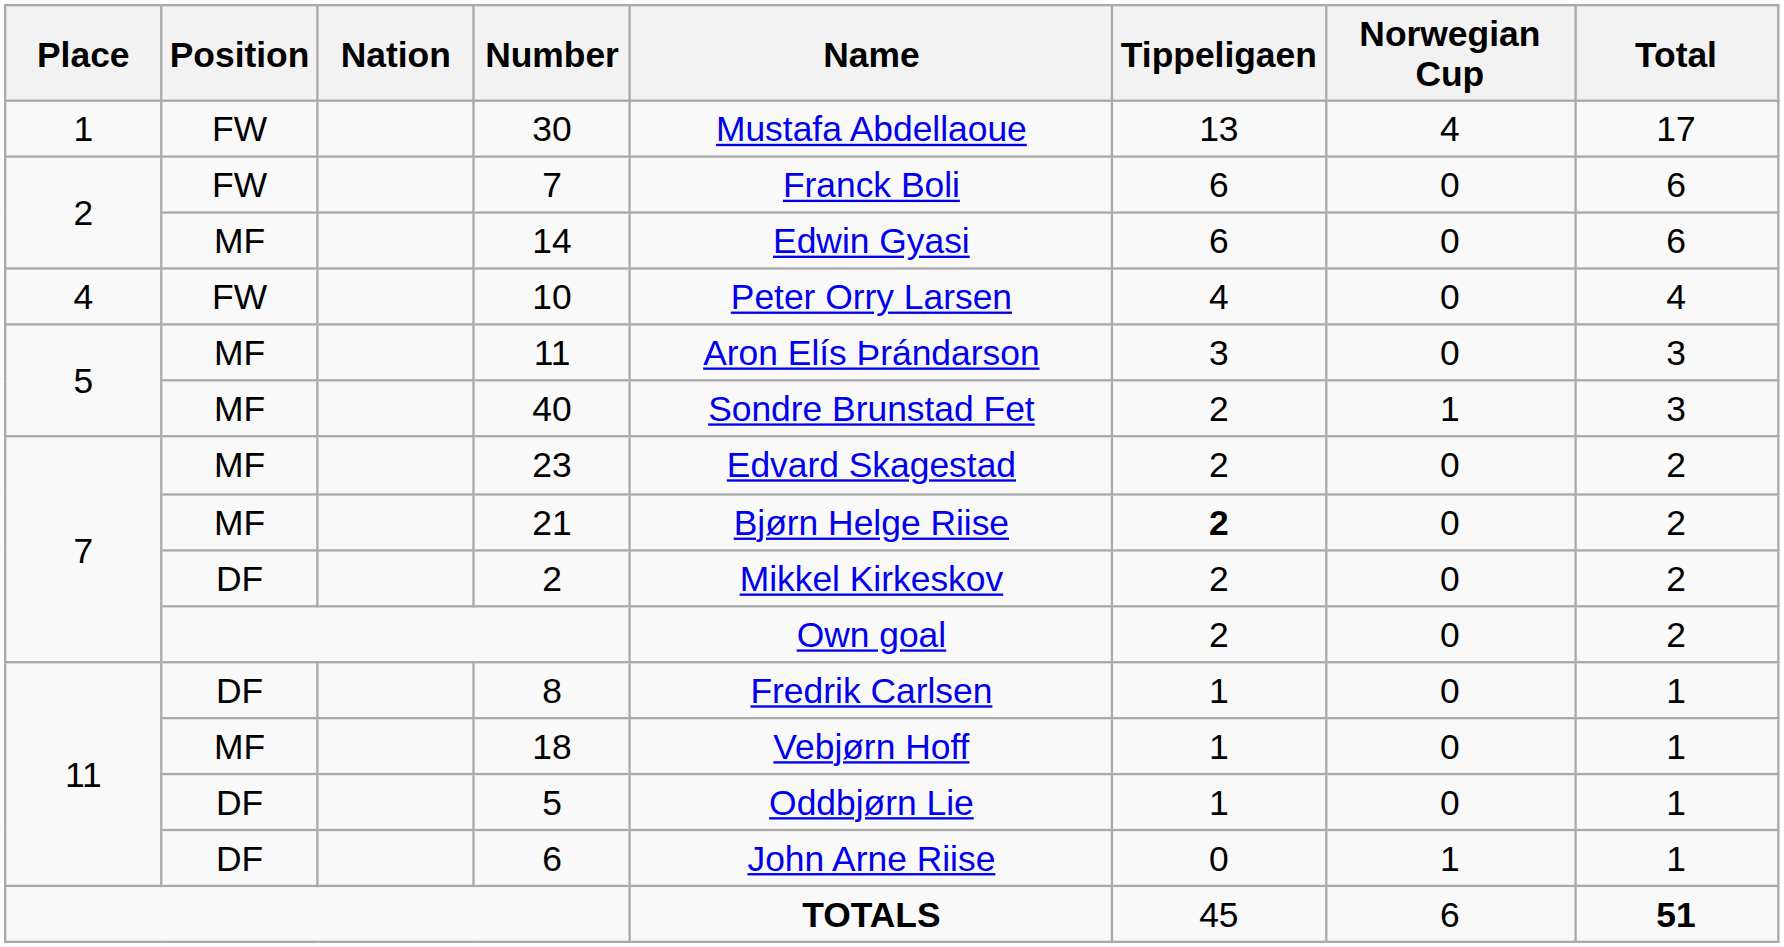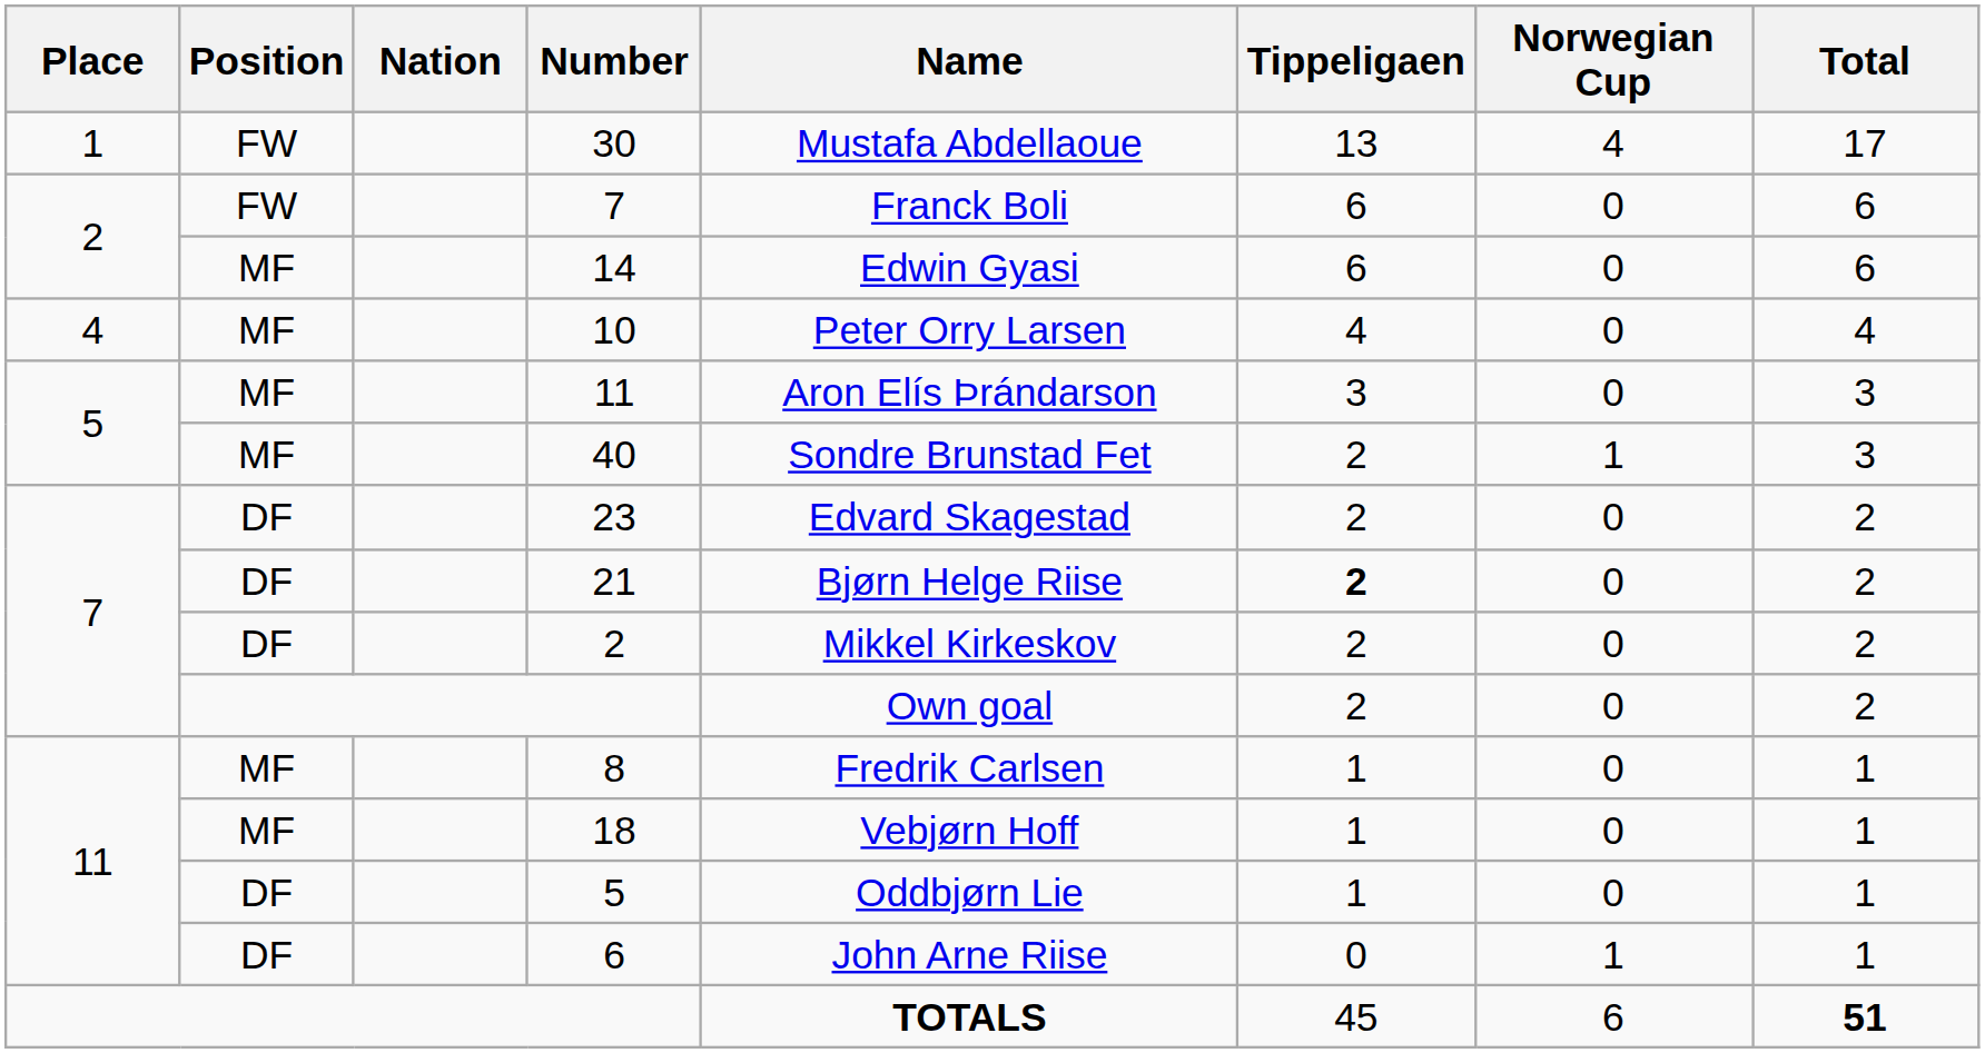 <table class="wikitable" style="font-size: 95%; text-align: center;">
 <tr>
 <th width=60>Place</th>
 <th width=60>Position</th>
 <th width=60>Nation</th>
 <th width=60>Number</th>
 <th width=200>Name</th>
 <th width=80>Tippeligaen</th>
 <th width=100>Norwegian Cup</th>
 <th width=80><strong>Total</strong></th>
 </tr>
 <tr>
 <td>1</td>
 <td>FW</td>
 <td></td>
 <td>30</td>
 <td><a href='#'>Mustafa Abdellaoue</a></td>
 <td>13</td>
 <td>4</td>
 <td>17</td>
 </tr>
 <tr>
 <td rowspan="2">2</td>
 <td>FW</td>
 <td></td>
 <td>7</td>
 <td><a href='#'>Franck Boli</a></td>
 <td>6</td>
 <td>0</td>
 <td>6</td>
 </tr>
 <tr>
 <td>MF</td>
 <td></td>
 <td>14</td>
 <td><a href='#'>Edwin Gyasi</a></td>
 <td>6</td>
 <td>0</td>
 <td>6</td>
 </tr>
 <tr>
 <td>4</td>
-<td>FW</td>
+<td>MF</td>
 <td></td>
 <td>10</td>
 <td><a href='#'>Peter Orry Larsen</a></td>
 <td>4</td>
 <td>0</td>
 <td>4</td>
 </tr>
 <tr>
 <td rowspan="2">5</td>
 <td>MF</td>
 <td></td>
 <td>11</td>
 <td><a href='#'>Aron Elís Þrándarson</a></td>
 <td>3</td>
 <td>0</td>
 <td>3</td>
 </tr>
 <tr>
 <td>MF</td>
 <td></td>
 <td>40</td>
 <td><a href='#'>Sondre Brunstad Fet</a></td>
 <td>2</td>
 <td>1</td>
 <td>3</td>
 </tr>
 <tr>
 <td rowspan="4">7</td>
-<td>MF</td>
+<td>DF</td>
 <td></td>
 <td>23</td>
 <td><a href='#'>Edvard Skagestad</a></td>
 <td>2</td>
 <td>0</td>
 <td>2</td>
 </tr>
 <tr>
-<td>MF</td>
+<td>DF</td>
 <td></td>
 <td>21</td>
 <td><a href='#'>Bjørn Helge Riise</a></td>
 <td><strong>2</strong></td>
 <td>0</td>
 <td>2</td>
 </tr>
 <tr>
 <td>DF</td>
 <td></td>
 <td>2</td>
 <td><a href='#'>Mikkel Kirkeskov</a></td>
 <td>2</td>
 <td>0</td>
 <td>2</td>
 </tr>
 <tr>
 <td colspan="3"></td>
 <td><a href='#'>Own goal</a></td>
 <td>2</td>
 <td>0</td>
 <td>2</td>
 </tr>
 <tr>
 <td rowspan="4">11</td>
-<td>DF</td>
+<td>MF</td>
 <td></td>
 <td>8</td>
 <td><a href='#'>Fredrik Carlsen</a></td>
 <td>1</td>
 <td>0</td>
 <td>1</td>
 </tr>
 <tr>
 <td>MF</td>
 <td></td>
 <td>18</td>
 <td><a href='#'>Vebjørn Hoff</a></td>
 <td>1</td>
 <td>0</td>
 <td>1</td>
 </tr>
 <tr>
 <td>DF</td>
 <td></td>
 <td>5</td>
 <td><a href='#'>Oddbjørn Lie</a></td>
 <td>1</td>
 <td>0</td>
 <td>1</td>
 </tr>
 <tr>
 <td>DF</td>
 <td></td>
 <td>6</td>
 <td><a href='#'>John Arne Riise</a></td>
 <td>0</td>
 <td>1</td>
 <td>1</td>
 </tr>
 <tr>
 <td colspan="4"></td>
 <td><strong>TOTALS</strong></td>
 <td>45</td>
 <td>6</td>
 <td><strong>51</strong></td>
 </tr>
 </table>
